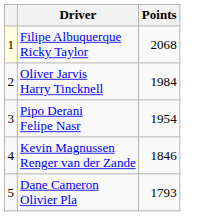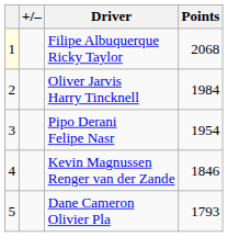 <table class="wikitable" style="font-size: 95%;">
 <tr>
 <th scope="col"></th>
+<th scope="col">+/–</th>
 <th scope="col">Driver</th>
 <th scope="col">Points</th>
 </tr>
 <tr>
 <td align=center style="background: lightyellow;">1</td>
+<td align="left"></td>
 <td> <a href='#'>Filipe Albuquerque</a><br> <a href='#'>Ricky Taylor</a></td>
 <td align=right>2068</td>
 </tr>
 <tr>
 <td align=center>2</td>
+<td align="left"></td>
 <td> <a href='#'>Oliver Jarvis</a><br> <a href='#'>Harry Tincknell</a></td>
 <td align=right>1984</td>
 </tr>
 <tr>
 <td align=center>3</td>
+<td align="left"></td>
 <td> <a href='#'>Pipo Derani</a><br> <a href='#'>Felipe Nasr</a></td>
 <td align=right>1954</td>
 </tr>
 <tr>
 <td align=center>4</td>
+<td align="left"></td>
 <td> <a href='#'>Kevin Magnussen</a><br> <a href='#'>Renger van der Zande</a></td>
 <td align=right>1846</td>
 </tr>
 <tr>
 <td align=center>5</td>
+<td align="left"></td>
 <td> <a href='#'>Dane Cameron</a><br> <a href='#'>Olivier Pla</a></td>
 <td align=right>1793</td>
 </tr>
 </table>
